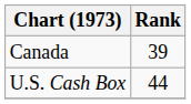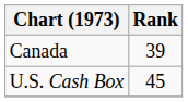 <table class="wikitable">
 <tr>
 <th>Chart (1973)</th>
 <th style="text-align:center;">Rank</th>
 </tr>
 <tr>
 <td>Canada </td>
 <td style="text-align:center;">39</td>
 </tr>
 <tr>
 <td>U.S. <em>Cash Box</em> </td>
-<td style="text-align:center;">44</td>
+<td style="text-align:center;">45</td>
 </tr>
 <tr>
 </tr>
 </table>
